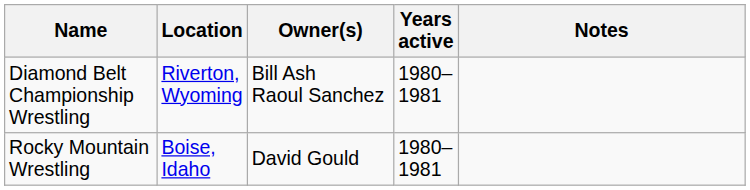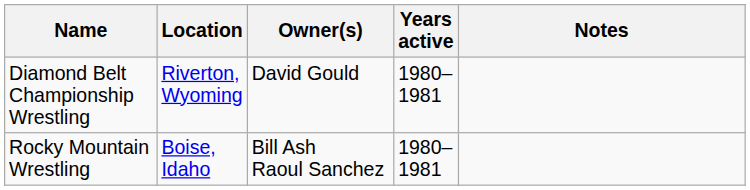 <table class=wikitable>
 <tr>
 <th width="21%">Name</th>
 <th width="7%">Location</th>
 <th width="21%">Owner(s)</th>
 <th width="7%">Years active</th>
 <th width="55%">Notes</th>
 </tr>
 <tr valign="top">
 <td>Diamond Belt Championship Wrestling</td>
 <td><a href='#'>Riverton, Wyoming</a></td>
-<td>Bill Ash<br>Raoul Sanchez</td>
+<td>David Gould</td>
 <td>1980–1981</td>
 <td></td>
 </tr>
 <tr>
 <td>Rocky Mountain Wrestling</td>
 <td><a href='#'>Boise, Idaho</a></td>
-<td>David Gould</td>
+<td>Bill Ash<br>Raoul Sanchez</td>
 <td>1980–1981</td>
 <td></td>
 </tr>
 </table>
